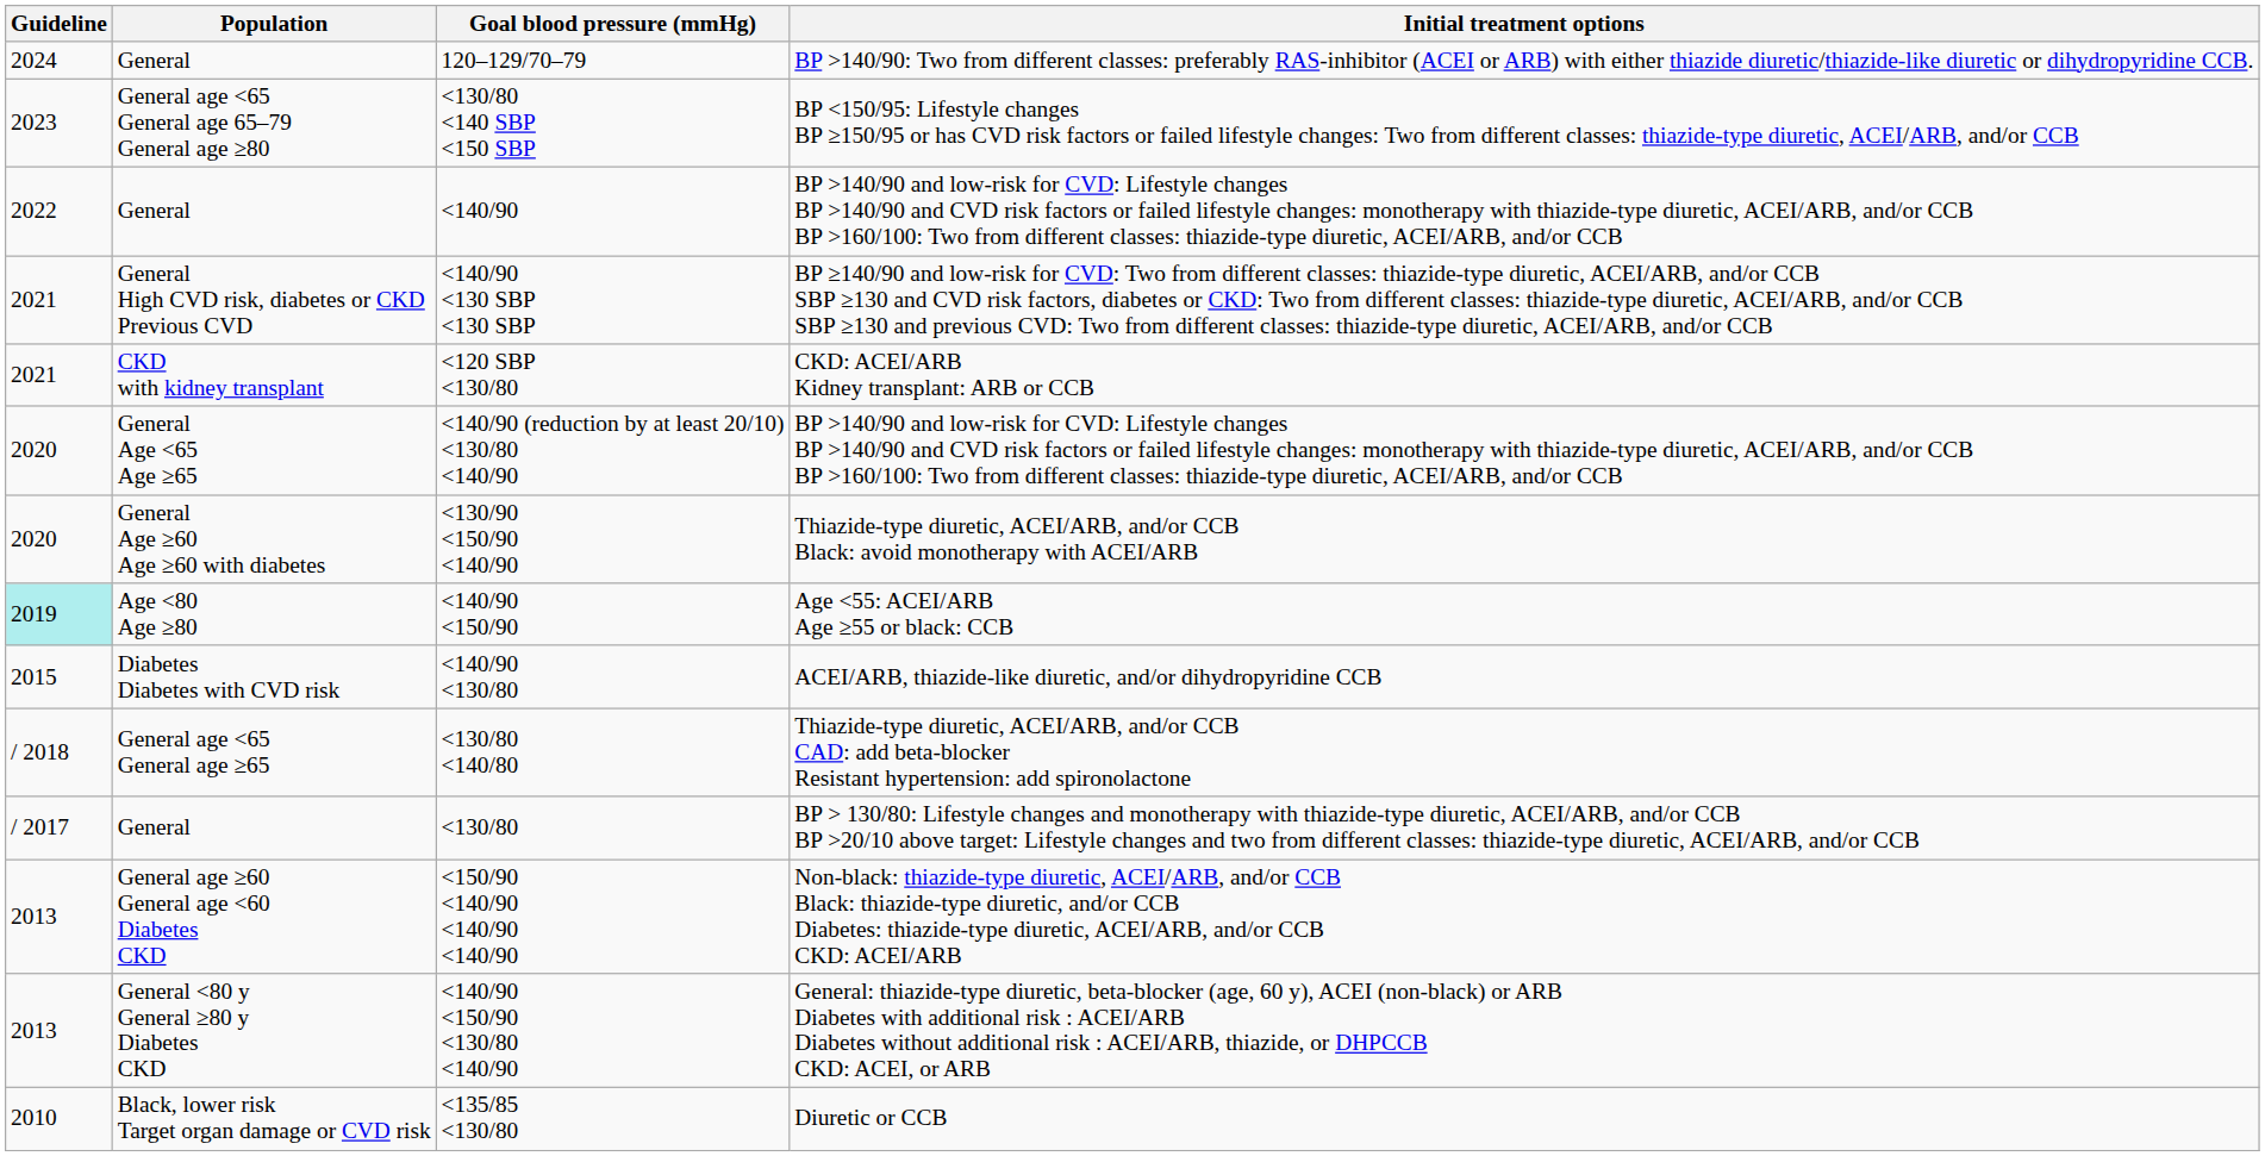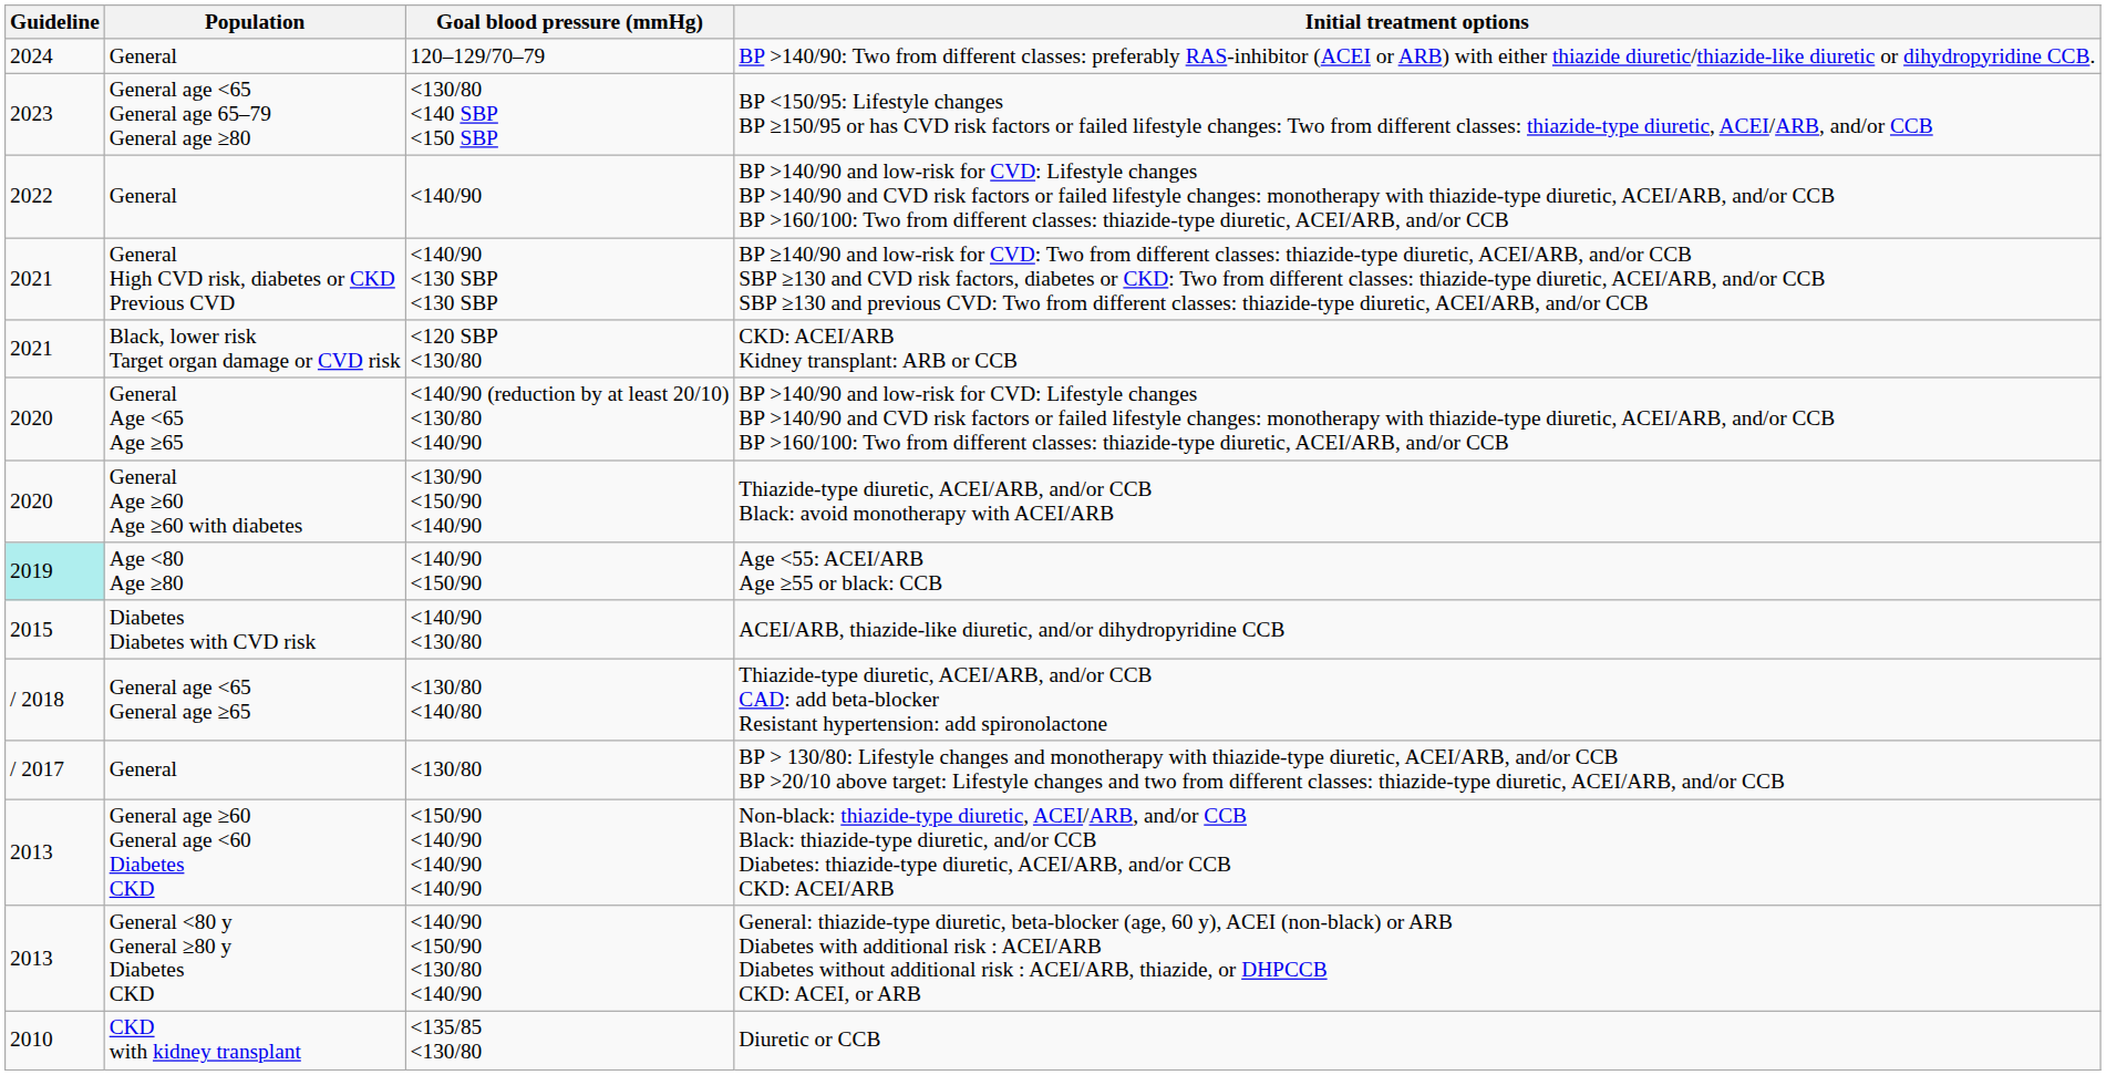 <table class="wikitable" style = "text-align:left">
 <tr>
 <th>Guideline</th>
 <th>Population</th>
 <th>Goal blood pressure (mmHg)</th>
 <th>Initial treatment options</th>
 </tr>
 <tr>
 <td> 2024</td>
 <td>General</td>
 <td>120–129/70–79</td>
 <td><a href='#'>BP</a> >140/90: Two from different classes: preferably <a href='#'>RAS</a>-inhibitor (<a href='#'>ACEI</a> or <a href='#'>ARB</a>) with either <a href='#'>thiazide diuretic</a>/<a href='#'>thiazide-like diuretic</a> or <a href='#'>dihydropyridine CCB</a>.</td>
 </tr>
 <tr>
 <td> 2023</td>
 <td>General age <65<br>General age 65–79<br>General age ≥80</td>
 <td><130/80<br><140 <a href='#'>SBP</a><br><150 <a href='#'>SBP</a></td>
 <td>BP <150/95: Lifestyle changes<br>BP ≥150/95 or has CVD risk factors or failed lifestyle changes: Two from different classes: <a href='#'>thiazide-type diuretic</a>, <a href='#'>ACEI</a>/<a href='#'>ARB</a>, and/or <a href='#'>CCB</a></td>
 </tr>
 <tr>
 <td> 2022</td>
 <td>General</td>
 <td><140/90</td>
 <td>BP >140/90 and low-risk for <a href='#'>CVD</a>: Lifestyle changes<br>BP >140/90 and CVD risk factors or failed lifestyle changes: monotherapy with thiazide-type diuretic, ACEI/ARB, and/or CCB<br>BP >160/100: Two from different classes: thiazide-type diuretic, ACEI/ARB, and/or CCB</td>
 </tr>
 <tr>
 <td> 2021</td>
 <td>General<br>High CVD risk, diabetes or <a href='#'>CKD</a><br>Previous CVD</td>
 <td><140/90<br><130 SBP<br><130 SBP</td>
 <td>BP ≥140/90 and low-risk for <a href='#'>CVD</a>: Two from different classes: thiazide-type diuretic, ACEI/ARB, and/or CCB<br>SBP ≥130 and CVD risk factors, diabetes or <a href='#'>CKD</a>: Two from different classes: thiazide-type diuretic, ACEI/ARB, and/or CCB<br>SBP ≥130 and previous CVD: Two from different classes: thiazide-type diuretic, ACEI/ARB, and/or CCB</td>
 </tr>
 <tr>
 <td> 2021</td>
-<td><a href='#'>CKD</a><br>with <a href='#'>kidney transplant</a></td>
+<td>Black, lower risk<br>Target organ damage or <a href='#'>CVD</a> risk</td>
 <td><120 SBP<br><130/80</td>
 <td>CKD: ACEI/ARB<br>Kidney transplant: ARB or CCB</td>
 </tr>
 <tr>
 <td> 2020</td>
 <td>General<br>Age <65<br>Age ≥65</td>
 <td><140/90 (reduction by at least 20/10)<br><130/80<br><140/90</td>
 <td>BP >140/90 and low-risk for CVD: Lifestyle changes<br>BP >140/90 and CVD risk factors or failed lifestyle changes: monotherapy with thiazide-type diuretic, ACEI/ARB, and/or CCB<br>BP >160/100: Two from different classes: thiazide-type diuretic, ACEI/ARB, and/or CCB</td>
 </tr>
 <tr>
 <td> 2020</td>
 <td>General<br>Age ≥60<br>Age ≥60 with diabetes</td>
 <td><130/90<br><150/90<br><140/90</td>
 <td>Thiazide-type diuretic, ACEI/ARB, and/or CCB<br>Black: avoid monotherapy with ACEI/ARB</td>
 </tr>
 <tr>
 <td style="background: paleturquoise;"> 2019</td>
 <td>Age <80<br>Age ≥80</td>
 <td><140/90<br><150/90</td>
 <td>Age <55: ACEI/ARB<br>Age ≥55 or black: CCB</td>
 </tr>
 <tr>
 <td> 2015</td>
 <td>Diabetes<br>Diabetes with CVD risk</td>
 <td><140/90<br><130/80</td>
 <td>ACEI/ARB, thiazide-like diuretic, and/or dihydropyridine CCB</td>
 </tr>
 <tr>
 <td>/ 2018</td>
 <td>General age <65<br>General age ≥65</td>
 <td><130/80<br><140/80</td>
 <td>Thiazide-type diuretic, ACEI/ARB, and/or CCB<br><a href='#'>CAD</a>: add beta-blocker<br>Resistant hypertension: add spironolactone</td>
 </tr>
 <tr>
 <td>/ 2017</td>
 <td>General</td>
 <td><130/80</td>
 <td>BP > 130/80: Lifestyle changes and monotherapy with thiazide-type diuretic, ACEI/ARB, and/or CCB<br>BP >20/10 above target: Lifestyle changes and two from different classes: thiazide-type diuretic, ACEI/ARB, and/or CCB</td>
 </tr>
 <tr>
 <td> 2013</td>
 <td>General age ≥60<br>General age <60<br><a href='#'>Diabetes</a><br><a href='#'>CKD</a></td>
 <td><150/90<br><140/90<br><140/90<br><140/90</td>
 <td>Non-black: <a href='#'>thiazide-type diuretic</a>, <a href='#'>ACEI</a>/<a href='#'>ARB</a>, and/or <a href='#'>CCB</a><br>Black: thiazide-type diuretic, and/or CCB<br>Diabetes: thiazide-type diuretic, ACEI/ARB, and/or CCB<br>CKD: ACEI/ARB</td>
 </tr>
 <tr>
 <td> 2013</td>
 <td>General <80 y<br>General ≥80 y<br>Diabetes<br>CKD</td>
 <td><140/90<br><150/90<br><130/80<br><140/90</td>
 <td>General: thiazide-type diuretic, beta-blocker (age, 60 y), ACEI (non-black) or ARB<br>Diabetes with additional risk : ACEI/ARB<br>Diabetes without additional risk : ACEI/ARB, thiazide, or <a href='#'>DHPCCB</a><br>CKD: ACEI, or ARB</td>
 </tr>
 <tr>
 <td> 2010</td>
-<td>Black, lower risk<br>Target organ damage or <a href='#'>CVD</a> risk</td>
+<td><a href='#'>CKD</a><br>with <a href='#'>kidney transplant</a></td>
 <td><135/85<br><130/80</td>
 <td>Diuretic or CCB</td>
 </tr>
 </table>
